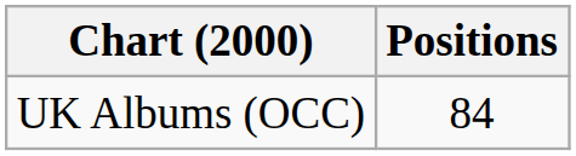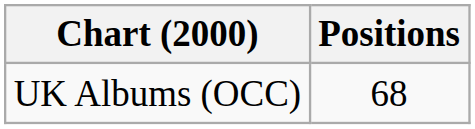 <table class="wikitable">
 <tr>
 <th>Chart (2000)</th>
 <th>Positions</th>
 </tr>
 <tr>
 <td>UK Albums (OCC)</td>
-<td style="text-align:center">84</td>
+<td style="text-align:center">68</td>
 </tr>
 </table>
